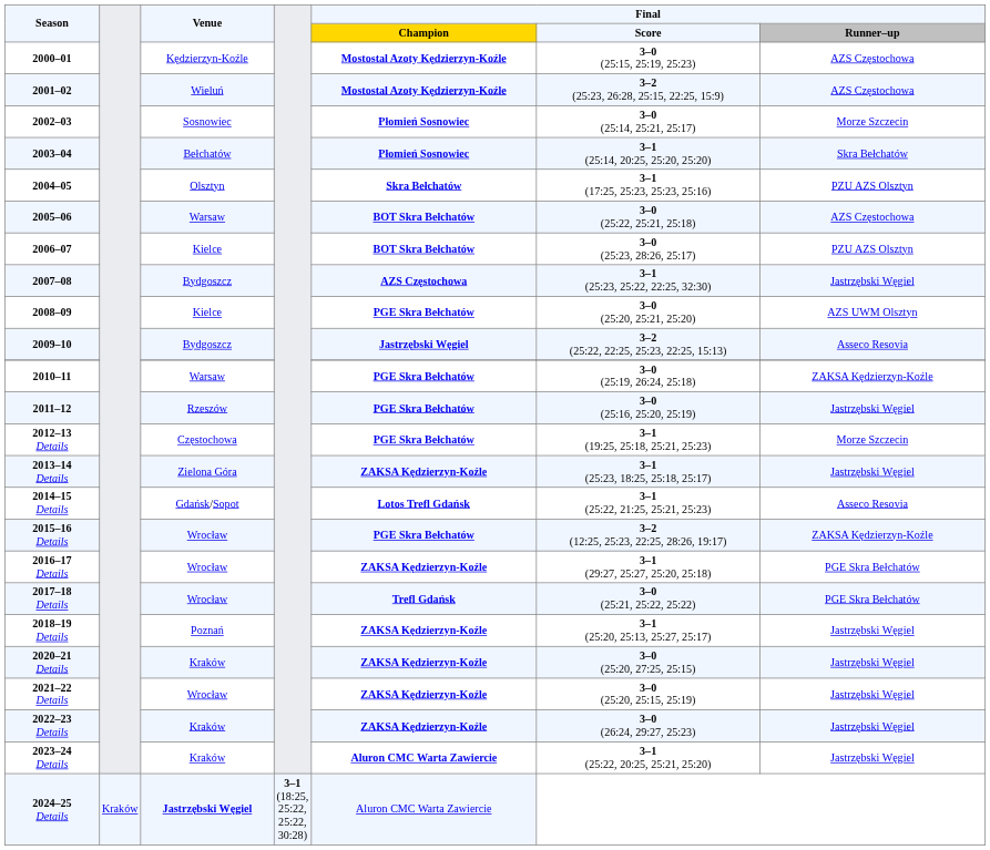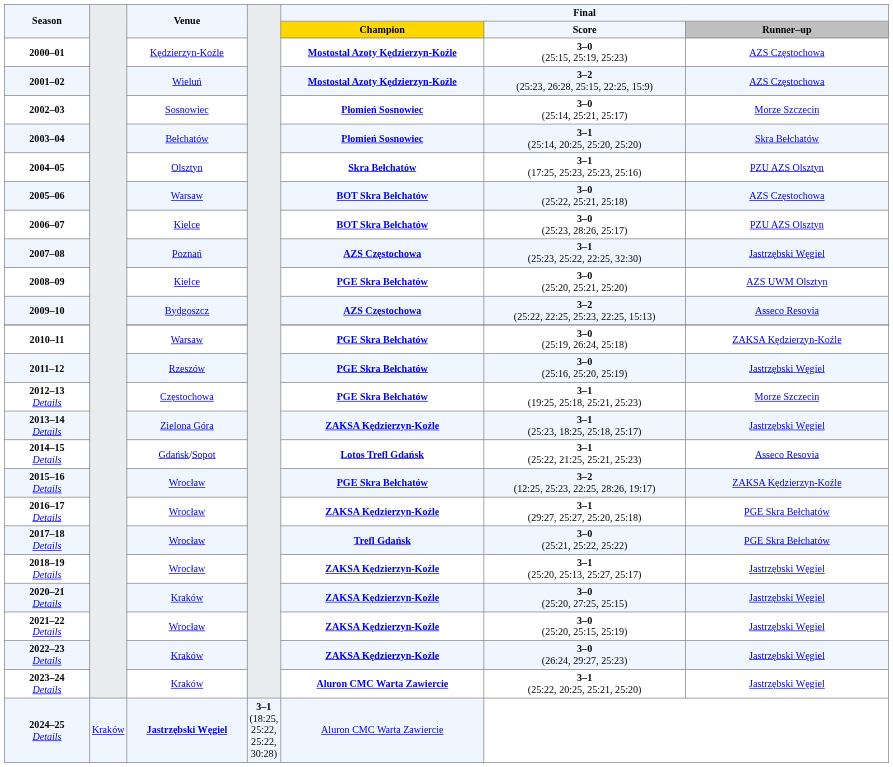 <table border=1 style="border-collapse:collapse; font-size:90%; text-align:center" cellpadding=3 width=100%>
 <tr bgcolor=#F0F6FF>
 <th rowspan=2 width=10%>Season</th>
 <th width=2% rowspan=26 bgcolor=#EAECF0></th>
 <th rowspan=2 width=14%>Venue</th>
 <th width=2% rowspan=26 bgcolor=#EAECF0></th>
 <th colspan=3>Final</th>
 </tr>
 <tr bgcolor=#F0F6FF>
 <th width=24% bgcolor=#FFD700>Champion</th>
 <th width=24%>Score</th>
 <th width=24% bgcolor=#C0C0C0>Runner–up</th>
 </tr>
 <tr>
 <td><strong>2000–01</strong></td>
 <td><a href='#'>Kędzierzyn-Koźle</a></td>
 <td><strong><a href='#'>Mostostal Azoty Kędzierzyn-Koźle</a></strong></td>
 <td><strong>3–0</strong><br>(25:15, 25:19, 25:23)</td>
 <td><a href='#'>AZS Częstochowa</a></td>
 </tr>
 <tr bgcolor=#F0F6FF>
 <td><strong>2001–02</strong></td>
 <td><a href='#'>Wieluń</a></td>
 <td><strong><a href='#'>Mostostal Azoty Kędzierzyn-Koźle</a></strong></td>
 <td><strong>3–2</strong><br>(25:23, 26:28, 25:15, 22:25, 15:9)</td>
 <td><a href='#'>AZS Częstochowa</a></td>
 </tr>
 <tr>
 <td><strong>2002–03</strong></td>
 <td><a href='#'>Sosnowiec</a></td>
 <td><strong><a href='#'>Płomień Sosnowiec</a></strong></td>
 <td><strong>3–0</strong><br>(25:14, 25:21, 25:17)</td>
 <td><a href='#'>Morze Szczecin</a></td>
 </tr>
 <tr bgcolor=#F0F6FF>
 <td><strong>2003–04</strong></td>
 <td><a href='#'>Bełchatów</a></td>
 <td><strong><a href='#'>Płomień Sosnowiec</a></strong></td>
 <td><strong>3–1</strong><br>(25:14, 20:25, 25:20, 25:20)</td>
 <td><a href='#'>Skra Bełchatów</a></td>
 </tr>
 <tr>
 <td><strong>2004–05</strong></td>
 <td><a href='#'>Olsztyn</a></td>
 <td><strong><a href='#'>Skra Bełchatów</a></strong></td>
 <td><strong>3–1</strong><br>(17:25, 25:23, 25:23, 25:16)</td>
 <td><a href='#'>PZU AZS Olsztyn</a></td>
 </tr>
 <tr bgcolor=#F0F6FF>
 <td><strong>2005–06</strong></td>
 <td><a href='#'>Warsaw</a></td>
 <td><strong><a href='#'>BOT Skra Bełchatów</a></strong></td>
 <td><strong>3–0</strong><br>(25:22, 25:21, 25:18)</td>
 <td><a href='#'>AZS Częstochowa</a></td>
 </tr>
 <tr>
 <td><strong>2006–07</strong></td>
 <td><a href='#'>Kielce</a></td>
 <td><strong><a href='#'>BOT Skra Bełchatów</a></strong></td>
 <td><strong>3–0</strong><br>(25:23, 28:26, 25:17)</td>
 <td><a href='#'>PZU AZS Olsztyn</a></td>
 </tr>
 <tr bgcolor=#F0F6FF>
 <td><strong>2007–08</strong></td>
-<td><a href='#'>Bydgoszcz</a></td>
+<td><a href='#'>Poznań</a></td>
 <td><strong><a href='#'>AZS Częstochowa</a></strong></td>
 <td><strong>3–1</strong><br>(25:23, 25:22, 22:25, 32:30)</td>
 <td><a href='#'>Jastrzębski Węgiel</a></td>
 </tr>
 <tr>
 <td><strong>2008–09</strong></td>
 <td><a href='#'>Kielce</a></td>
 <td><strong><a href='#'>PGE Skra Bełchatów</a></strong></td>
 <td><strong>3–0</strong><br>(25:20, 25:21, 25:20)</td>
 <td><a href='#'>AZS UWM Olsztyn</a></td>
 </tr>
 <tr bgcolor=#F0F6FF>
 <td><strong>2009–10</strong></td>
 <td><a href='#'>Bydgoszcz</a></td>
-<td><strong><a href='#'>Jastrzębski Węgiel</a></strong></td>
+<td><strong><a href='#'>AZS Częstochowa</a></strong></td>
 <td><strong>3–2</strong><br>(25:22, 22:25, 25:23, 22:25, 15:13)</td>
 <td><a href='#'>Asseco Resovia</a></td>
 </tr>
 <tr>
 </tr>
 <tr>
 <td><strong>2010–11</strong></td>
 <td><a href='#'>Warsaw</a></td>
 <td><strong><a href='#'>PGE Skra Bełchatów</a></strong></td>
 <td><strong>3–0</strong><br>(25:19, 26:24, 25:18)</td>
 <td><a href='#'>ZAKSA Kędzierzyn-Koźle</a></td>
 </tr>
 <tr bgcolor=#F0F6FF>
 <td><strong>2011–12</strong></td>
 <td><a href='#'>Rzeszów</a></td>
 <td><strong><a href='#'>PGE Skra Bełchatów</a></strong></td>
 <td><strong>3–0</strong><br>(25:16, 25:20, 25:19)</td>
 <td><a href='#'>Jastrzębski Węgiel</a></td>
 </tr>
 <tr>
 <td><strong>2012–13</strong><br><em><a href='#'>Details</a></em></td>
 <td><a href='#'>Częstochowa</a></td>
 <td><strong><a href='#'>PGE Skra Bełchatów</a></strong></td>
 <td><strong>3–1</strong><br>(19:25, 25:18, 25:21, 25:23)</td>
 <td><a href='#'>Morze Szczecin</a></td>
 </tr>
 <tr bgcolor=#F0F6FF>
 <td><strong>2013–14</strong><br><em><a href='#'>Details</a></em></td>
 <td><a href='#'>Zielona Góra</a></td>
 <td><strong><a href='#'>ZAKSA Kędzierzyn-Koźle</a></strong></td>
 <td><strong>3–1</strong><br>(25:23, 18:25, 25:18, 25:17)</td>
 <td><a href='#'>Jastrzębski Węgiel</a></td>
 </tr>
 <tr>
 <td><strong>2014–15</strong><br><em><a href='#'>Details</a></em></td>
 <td><a href='#'>Gdańsk</a>/<a href='#'>Sopot</a></td>
 <td><strong><a href='#'>Lotos Trefl Gdańsk</a></strong></td>
 <td><strong>3–1</strong><br>(25:22, 21:25, 25:21, 25:23)</td>
 <td><a href='#'>Asseco Resovia</a></td>
 </tr>
 <tr bgcolor=#F0F6FF>
 <td><strong>2015–16</strong><br><em><a href='#'>Details</a></em></td>
 <td><a href='#'>Wrocław</a></td>
 <td><strong><a href='#'>PGE Skra Bełchatów</a></strong></td>
 <td><strong>3–2</strong><br>(12:25, 25:23, 22:25, 28:26, 19:17)</td>
 <td><a href='#'>ZAKSA Kędzierzyn-Koźle</a></td>
 </tr>
 <tr>
 <td><strong>2016–17</strong><br><em><a href='#'>Details</a></em></td>
 <td><a href='#'>Wrocław</a></td>
 <td><strong><a href='#'>ZAKSA Kędzierzyn-Koźle</a></strong></td>
 <td><strong>3–1</strong><br>(29:27, 25:27, 25:20, 25:18)</td>
 <td><a href='#'>PGE Skra Bełchatów</a></td>
 </tr>
 <tr bgcolor=#F0F6FF>
 <td><strong>2017–18</strong><br><em><a href='#'>Details</a></em></td>
 <td><a href='#'>Wrocław</a></td>
 <td><strong><a href='#'>Trefl Gdańsk</a></strong></td>
 <td><strong>3–0</strong><br>(25:21, 25:22, 25:22)</td>
 <td><a href='#'>PGE Skra Bełchatów</a></td>
 </tr>
 <tr>
 <td><strong>2018–19</strong><br><em><a href='#'>Details</a></em></td>
-<td><a href='#'>Poznań</a></td>
+<td><a href='#'>Wrocław</a></td>
 <td><strong><a href='#'>ZAKSA Kędzierzyn-Koźle</a></strong></td>
 <td><strong>3–1</strong><br>(25:20, 25:13, 25:27, 25:17)</td>
 <td><a href='#'>Jastrzębski Węgiel</a></td>
 </tr>
 <tr bgcolor=#F0F6FF>
 <td><strong>2020–21</strong><br><em><a href='#'>Details</a></em></td>
 <td><a href='#'>Kraków</a></td>
 <td><strong><a href='#'>ZAKSA Kędzierzyn-Koźle</a></strong></td>
 <td><strong>3–0</strong><br>(25:20, 27:25, 25:15)</td>
 <td><a href='#'>Jastrzębski Węgiel</a></td>
 </tr>
 <tr>
 <td><strong>2021–22</strong><br><em><a href='#'>Details</a></em></td>
 <td><a href='#'>Wrocław</a></td>
 <td><strong><a href='#'>ZAKSA Kędzierzyn-Koźle</a></strong></td>
 <td><strong>3–0</strong><br>(25:20, 25:15, 25:19)</td>
 <td><a href='#'>Jastrzębski Węgiel</a></td>
 </tr>
 <tr bgcolor=#F0F6FF>
 <td><strong>2022–23</strong><br><em><a href='#'>Details</a></em></td>
 <td><a href='#'>Kraków</a></td>
 <td><strong><a href='#'>ZAKSA Kędzierzyn-Koźle</a></strong></td>
 <td><strong>3–0</strong><br>(26:24, 29:27, 25:23)</td>
 <td><a href='#'>Jastrzębski Węgiel</a></td>
 </tr>
 <tr>
 <td><strong>2023–24</strong><br><em><a href='#'>Details</a></em></td>
 <td><a href='#'>Kraków</a></td>
 <td><strong><a href='#'>Aluron CMC Warta Zawiercie</a></strong></td>
 <td><strong>3–1</strong><br>(25:22, 20:25, 25:21, 25:20)</td>
 <td><a href='#'>Jastrzębski Węgiel</a></td>
 </tr>
 <tr bgcolor=#F0F6FF>
 <td><strong>2024–25</strong><br><em><a href='#'>Details</a></em></td>
 <td><a href='#'>Kraków</a></td>
 <td><strong><a href='#'>Jastrzębski Węgiel</a></strong></td>
 <td><strong>3–1</strong><br>(18:25, 25:22, 25:22, 30:28)</td>
 <td><a href='#'>Aluron CMC Warta Zawiercie</a></td>
 </tr>
 </table>
